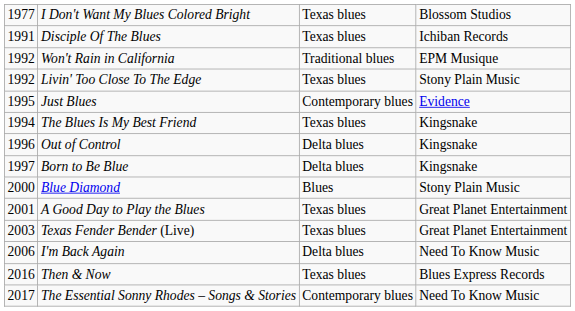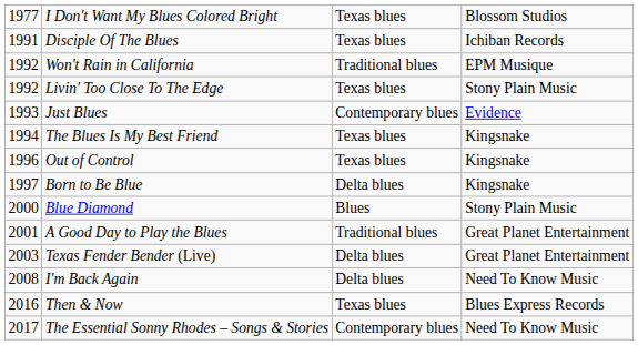 <table class="wikitable">
 <tr>
 <td>1977</td>
 <td><em>I Don't Want My Blues Colored Bright</em></td>
 <td>Texas blues</td>
 <td>Blossom Studios</td>
 </tr>
 <tr>
 <td>1991</td>
 <td><em>Disciple Of The Blues</em></td>
 <td>Texas blues</td>
 <td>Ichiban Records</td>
 </tr>
 <tr>
 <td>1992</td>
 <td><em>Won't Rain in California</em></td>
 <td>Traditional blues</td>
 <td>EPM Musique</td>
 </tr>
 <tr>
 <td>1992</td>
 <td><em>Livin' Too Close To The Edge</em></td>
 <td>Texas blues</td>
 <td>Stony Plain Music</td>
 </tr>
 <tr>
-<td>1995</td>
+<td>1993</td>
 <td><em>Just Blues</em></td>
 <td>Contemporary blues</td>
 <td><a href='#'>Evidence</a></td>
 </tr>
 <tr>
 <td>1994</td>
 <td><em>The Blues Is My Best Friend</em></td>
 <td>Texas blues</td>
 <td>Kingsnake</td>
 </tr>
 <tr>
 <td>1996</td>
 <td><em>Out of Control</em></td>
-<td>Delta blues</td>
+<td>Texas blues</td>
 <td>Kingsnake</td>
 </tr>
 <tr>
 <td>1997</td>
 <td><em>Born to Be Blue</em></td>
 <td>Delta blues</td>
 <td>Kingsnake</td>
 </tr>
 <tr>
 <td>2000</td>
 <td><em><a href='#'>Blue Diamond</a></em></td>
 <td>Blues</td>
 <td>Stony Plain Music</td>
 </tr>
 <tr>
 <td>2001</td>
 <td><em>A Good Day to Play the Blues</em></td>
-<td>Texas blues</td>
+<td>Traditional blues</td>
 <td>Great Planet Entertainment</td>
 </tr>
 <tr>
 <td>2003</td>
 <td><em>Texas Fender Bender</em> (Live)</td>
-<td>Texas blues</td>
+<td>Delta blues</td>
 <td>Great Planet Entertainment</td>
 </tr>
 <tr>
-<td>2006</td>
+<td>2008</td>
 <td><em>I'm Back Again</em></td>
 <td>Delta blues</td>
 <td>Need To Know Music</td>
 </tr>
 <tr>
 <td>2016</td>
 <td><em>Then & Now</em></td>
 <td>Texas blues</td>
 <td>Blues Express Records</td>
 </tr>
 <tr>
 <td>2017</td>
 <td><em>The Essential Sonny Rhodes – Songs & Stories</em></td>
 <td>Contemporary blues</td>
 <td>Need To Know Music</td>
 </tr>
 </table>
